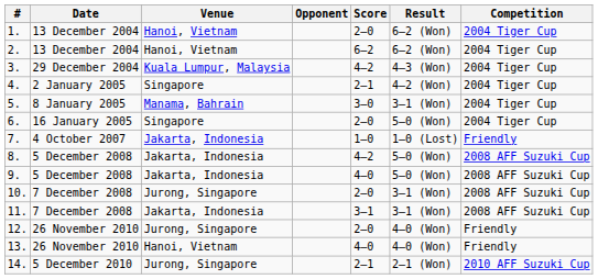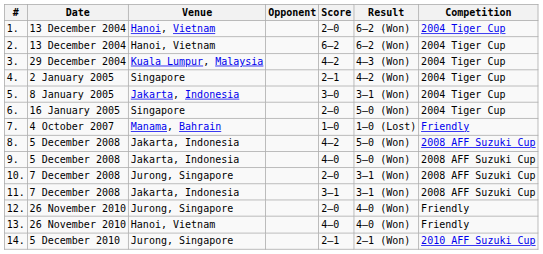 <table class="wikitable">
 <tr>
 <th>#</th>
 <th>Date</th>
 <th>Venue</th>
 <th>Opponent</th>
 <th>Score</th>
 <th>Result</th>
 <th>Competition</th>
 </tr>
 <tr>
 <td>1.</td>
 <td>13 December 2004</td>
 <td><a href='#'>Hanoi</a>, <a href='#'>Vietnam</a></td>
 <td></td>
 <td>2–0</td>
 <td>6–2 (Won)</td>
 <td><a href='#'>2004 Tiger Cup</a></td>
 </tr>
 <tr>
 <td>2.</td>
 <td>13 December 2004</td>
 <td>Hanoi, Vietnam</td>
 <td></td>
 <td>6–2</td>
 <td>6–2 (Won)</td>
 <td>2004 Tiger Cup</td>
 </tr>
 <tr>
 <td>3.</td>
 <td>29 December 2004</td>
 <td><a href='#'>Kuala Lumpur</a>, <a href='#'>Malaysia</a></td>
 <td></td>
 <td>4–2</td>
 <td>4–3 (Won)</td>
 <td>2004 Tiger Cup</td>
 </tr>
 <tr>
 <td>4.</td>
 <td>2 January 2005</td>
 <td>Singapore</td>
 <td></td>
 <td>2–1</td>
 <td>4–2 (Won)</td>
 <td>2004 Tiger Cup</td>
 </tr>
 <tr>
 <td>5.</td>
 <td>8 January 2005</td>
-<td><a href='#'>Manama</a>, <a href='#'>Bahrain</a></td>
+<td><a href='#'>Jakarta</a>, <a href='#'>Indonesia</a></td>
 <td></td>
 <td>3–0</td>
 <td>3–1 (Won)</td>
 <td>2004 Tiger Cup</td>
 </tr>
 <tr>
 <td>6.</td>
 <td>16 January 2005</td>
 <td>Singapore</td>
 <td></td>
 <td>2–0</td>
 <td>5–0 (Won)</td>
 <td>2004 Tiger Cup</td>
 </tr>
 <tr>
 <td>7.</td>
 <td>4 October 2007</td>
-<td><a href='#'>Jakarta</a>, <a href='#'>Indonesia</a></td>
+<td><a href='#'>Manama</a>, <a href='#'>Bahrain</a></td>
 <td></td>
 <td>1–0</td>
 <td>1–0 (Lost)</td>
 <td><a href='#'>Friendly</a></td>
 </tr>
 <tr>
 <td>8.</td>
 <td>5 December 2008</td>
 <td>Jakarta, Indonesia</td>
 <td></td>
 <td>4–2</td>
 <td>5–0 (Won)</td>
 <td><a href='#'>2008 AFF Suzuki Cup</a></td>
 </tr>
 <tr>
 <td>9.</td>
 <td>5 December 2008</td>
 <td>Jakarta, Indonesia</td>
 <td></td>
 <td>4–0</td>
 <td>5–0 (Won)</td>
 <td>2008 AFF Suzuki Cup</td>
 </tr>
 <tr>
 <td>10.</td>
 <td>7 December 2008</td>
 <td>Jurong, Singapore</td>
 <td></td>
 <td>2–0</td>
 <td>3–1 (Won)</td>
 <td>2008 AFF Suzuki Cup</td>
 </tr>
 <tr>
 <td>11.</td>
 <td>7 December 2008</td>
 <td>Jakarta, Indonesia</td>
 <td></td>
 <td>3–1</td>
 <td>3–1 (Won)</td>
 <td>2008 AFF Suzuki Cup</td>
 </tr>
 <tr>
 <td>12.</td>
 <td>26 November 2010</td>
 <td>Jurong, Singapore</td>
 <td></td>
 <td>2–0</td>
 <td>4–0 (Won)</td>
 <td>Friendly</td>
 </tr>
 <tr>
 <td>13.</td>
 <td>26 November 2010</td>
 <td>Hanoi, Vietnam</td>
 <td></td>
 <td>4–0</td>
 <td>4–0 (Won)</td>
 <td>Friendly</td>
 </tr>
 <tr>
 <td>14.</td>
 <td>5 December 2010</td>
 <td>Jurong, Singapore</td>
 <td></td>
 <td>2–1</td>
 <td>2–1 (Won)</td>
 <td><a href='#'>2010 AFF Suzuki Cup</a></td>
 </tr>
 </table>
